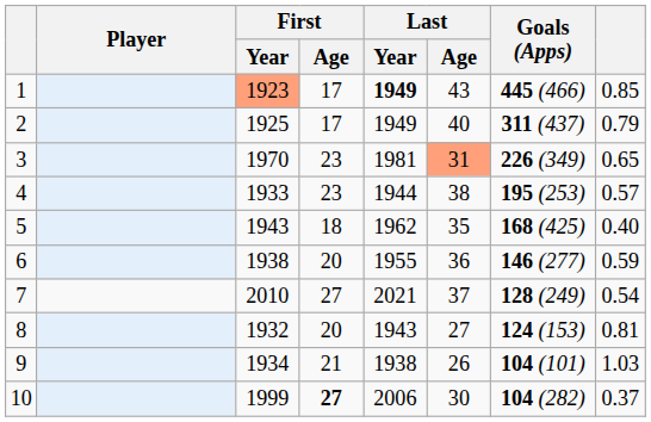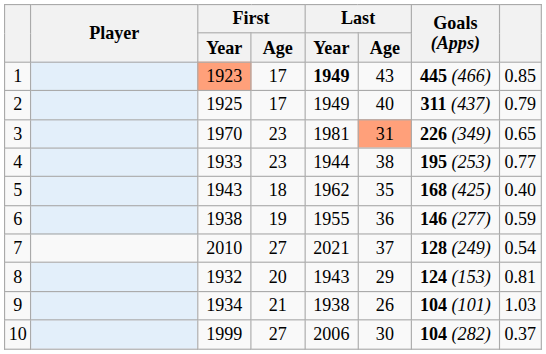 <table class="wikitable sortable nowrap" style="text-align: center">
 <tr>
 <th rowspan=2 class="unsortable"></th>
 <th rowspan=2 width=140>Player</th>
 <th colspan=2>First</th>
 <th colspan=2>Last</th>
 <th rowspan=2 width=70>Goals<br><em>(Apps)</em></th>
 <th rowspan=2 width=30></th>
 </tr>
 <tr>
 <th width=40>Year</th>
 <th width=40>Age</th>
 <th width=40>Year</th>
 <th width=40>Age</th>
 </tr>
 <tr>
 <td>1</td>
 <td bgcolor="e3effa" align="left"></td>
 <td style="background: lightsalmon;">1923</td>
 <td>17</td>
 <td><strong>1949</strong></td>
 <td>43</td>
 <td><strong>445</strong> <em>(466)</em></td>
 <td>0.85</td>
 </tr>
 <tr>
 <td>2</td>
 <td bgcolor="e3effa" align="left"></td>
 <td>1925</td>
 <td>17</td>
 <td>1949</td>
 <td>40</td>
 <td><strong>311</strong> <em>(437)</em></td>
 <td>0.79</td>
 </tr>
 <tr>
 <td>3</td>
 <td bgcolor="e3effa" align="left"></td>
 <td>1970</td>
 <td>23</td>
 <td>1981</td>
 <td style="background: lightsalmon;">31</td>
 <td><strong>226</strong> <em>(349)</em></td>
 <td>0.65</td>
 </tr>
 <tr>
 <td>4</td>
 <td bgcolor="e3effa" align="left"></td>
 <td>1933</td>
 <td>23</td>
 <td>1944</td>
 <td>38</td>
 <td><strong>195</strong> <em>(253)</em></td>
-<td>0.57</td>
+<td>0.77</td>
 </tr>
 <tr>
 <td>5</td>
 <td bgcolor="e3effa" align="left"></td>
 <td>1943</td>
 <td>18</td>
 <td>1962</td>
 <td>35</td>
 <td><strong>168</strong> <em>(425)</em></td>
 <td>0.40</td>
 </tr>
 <tr>
 <td>6</td>
 <td bgcolor="e3effa" align="left"></td>
 <td>1938</td>
-<td>20</td>
+<td>19</td>
 <td>1955</td>
 <td>36</td>
 <td><strong>146</strong> <em>(277)</em></td>
 <td>0.59</td>
 </tr>
 <tr>
 <td>7</td>
 <td align="left"></td>
 <td>2010</td>
 <td>27</td>
 <td>2021</td>
 <td>37</td>
 <td><strong>128</strong> <em>(249)</em></td>
 <td>0.54</td>
 </tr>
 <tr>
 <td>8</td>
 <td bgcolor="e3effa" align="left"></td>
 <td>1932</td>
 <td>20</td>
 <td>1943</td>
-<td>27</td>
+<td>29</td>
 <td><strong>124</strong> <em>(153)</em></td>
 <td>0.81</td>
 </tr>
 <tr>
 <td>9</td>
 <td bgcolor="e3effa" align="left"></td>
 <td>1934</td>
 <td>21</td>
 <td>1938</td>
 <td>26</td>
 <td><strong>104</strong> <em>(101)</em></td>
 <td>1.03</td>
 </tr>
 <tr>
 <td>10</td>
 <td bgcolor="e3effa" align="left"></td>
 <td>1999</td>
-<td><strong>27</strong></td>
+<td>27</td>
 <td>2006</td>
 <td>30</td>
 <td><strong>104</strong> <em>(282)</em></td>
 <td>0.37</td>
 </tr>
 </table>
